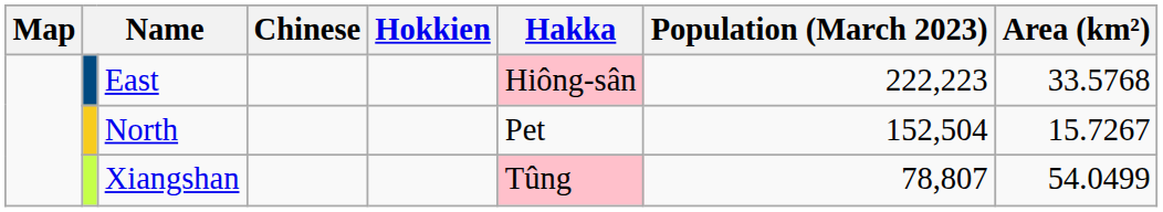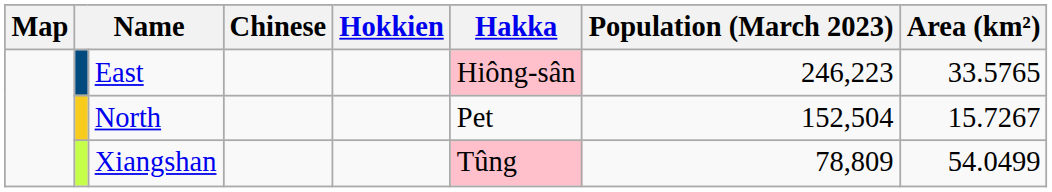 <table class=wikitable>
 <tr>
 <th>Map</th>
 <th colspan=2>Name</th>
 <th>Chinese</th>
 <th><a href='#'>Hokkien</a></th>
 <th><a href='#'>Hakka</a></th>
 <th>Population (March 2023)</th>
 <th>Area (km²)</th>
 </tr>
 <tr>
 <td rowspan=7></td>
 <td bgcolor=004A80></td>
 <td><a href='#'>East</a></td>
 <td></td>
 <td></td>
 <td bgcolor=pink>Hiông-sân</td>
-<td align=right>222,223</td>
-<td align=right>33.5768</td>
+<td align=right>246,223</td>
+<td align=right>33.5765</td>
 </tr>
 <tr>
 <td bgcolor=F7CC1D></td>
 <td><a href='#'>North</a></td>
 <td></td>
 <td></td>
 <td>Pet</td>
 <td align=right>152,504</td>
 <td align=right>15.7267</td>
 </tr>
 <tr>
 <td bgcolor=C5FF49></td>
 <td><a href='#'>Xiangshan</a></td>
 <td></td>
 <td></td>
 <td bgcolor=pink>Tûng</td>
-<td align=right>78,807</td>
+<td align=right>78,809</td>
 <td align=right>54.0499</td>
 </tr>
 </table>
